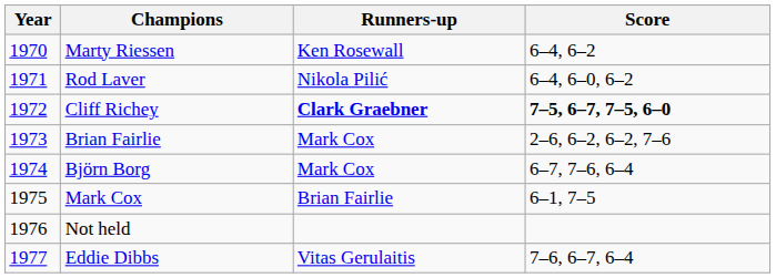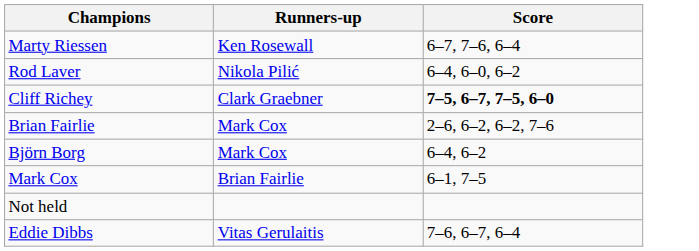 <table class="wikitable">
 <tr>
-<th style="width:40px">Year</th>
 <th style="width:190px">Champions</th>
 <th style="width:190px">Runners-up</th>
 <th style="width:200px" class="unsortable">Score</th>
 </tr>
 <tr>
-<td><a href='#'>1970</a></td>
 <td> <a href='#'>Marty Riessen</a></td>
 <td> <a href='#'>Ken Rosewall</a></td>
-<td>6–4, 6–2</td>
+<td>6–7, 7–6, 6–4</td>
 </tr>
 <tr>
-<td><a href='#'>1971</a></td>
 <td> <a href='#'>Rod Laver</a></td>
 <td> <a href='#'>Nikola Pilić</a></td>
 <td>6–4, 6–0, 6–2</td>
 </tr>
 <tr>
-<td><a href='#'>1972</a></td>
 <td> <a href='#'>Cliff Richey</a></td>
-<td><strong> <a href='#'>Clark Graebner</a></strong></td>
+<td> <a href='#'>Clark Graebner</a></td>
 <td><strong>7–5, 6–7, 7–5, 6–0</strong></td>
 </tr>
 <tr>
-<td><a href='#'>1973</a></td>
 <td> <a href='#'>Brian Fairlie</a></td>
 <td> <a href='#'>Mark Cox</a></td>
 <td>2–6, 6–2, 6–2, 7–6</td>
 </tr>
 <tr>
-<td><a href='#'>1974</a></td>
 <td> <a href='#'>Björn Borg</a></td>
 <td> <a href='#'>Mark Cox</a></td>
-<td>6–7, 7–6, 6–4</td>
+<td>6–4, 6–2</td>
 </tr>
 <tr>
-<td>1975</td>
 <td> <a href='#'>Mark Cox</a></td>
 <td> <a href='#'>Brian Fairlie</a></td>
 <td>6–1, 7–5</td>
 </tr>
 <tr>
-<td>1976</td>
 <td>Not held</td>
 <td></td>
 <td></td>
 </tr>
 <tr>
-<td><a href='#'>1977</a></td>
 <td> <a href='#'>Eddie Dibbs</a></td>
 <td> <a href='#'>Vitas Gerulaitis</a></td>
 <td>7–6, 6–7, 6–4</td>
 </tr>
 </table>
